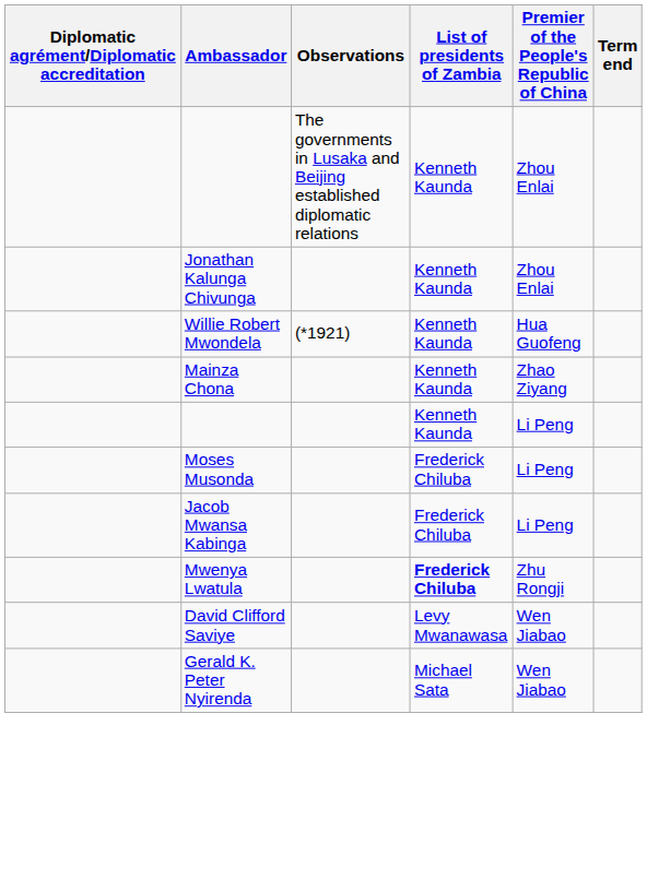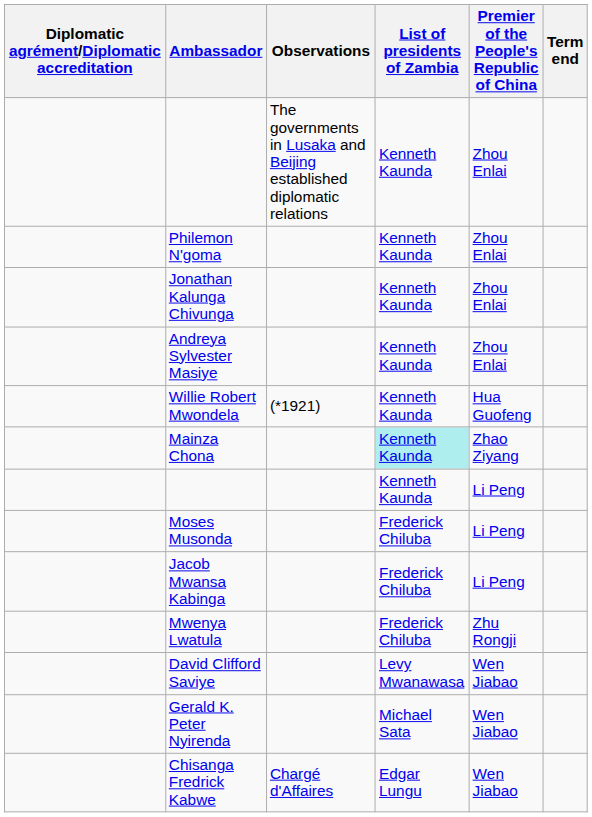 <table class="wikitable sortable">
 <tr>
 <th>Diplomatic <a href='#'>agrément</a>/<a href='#'>Diplomatic accreditation</a></th>
 <th><a href='#'>Ambassador</a></th>
 <th>Observations</th>
 <th><a href='#'>List of presidents of Zambia</a></th>
 <th><a href='#'>Premier of the People's Republic of China</a></th>
 <th>Term end</th>
 </tr>
 <tr>
 <td></td>
 <td></td>
 <td>The governments in <a href='#'>Lusaka</a> and <a href='#'>Beijing</a> established diplomatic relations</td>
 <td><a href='#'>Kenneth Kaunda</a></td>
 <td><a href='#'>Zhou Enlai</a></td>
 <td></td>
 </tr>
 <tr>
 <td></td>
+<td><a href='#'>Philemon N'goma</a></td>
+<td></td>
+<td><a href='#'>Kenneth Kaunda</a></td>
+<td><a href='#'>Zhou Enlai</a></td>
+<td></td>
+</tr>
+<tr>
+<td></td>
 <td><a href='#'>Jonathan Kalunga Chivunga</a></td>
+<td></td>
+<td><a href='#'>Kenneth Kaunda</a></td>
+<td><a href='#'>Zhou Enlai</a></td>
+<td></td>
+</tr>
+<tr>
+<td></td>
+<td><a href='#'>Andreya Sylvester Masiye</a></td>
 <td></td>
 <td><a href='#'>Kenneth Kaunda</a></td>
 <td><a href='#'>Zhou Enlai</a></td>
 <td></td>
 </tr>
 <tr>
 <td></td>
 <td><a href='#'>Willie Robert Mwondela</a></td>
 <td>(*1921)</td>
 <td><a href='#'>Kenneth Kaunda</a></td>
 <td><a href='#'>Hua Guofeng</a></td>
 <td></td>
 </tr>
 <tr>
 <td></td>
 <td><a href='#'>Mainza Chona</a></td>
 <td></td>
-<td><a href='#'>Kenneth Kaunda</a></td>
+<td style="background: paleturquoise;"><a href='#'>Kenneth Kaunda</a></td>
 <td><a href='#'>Zhao Ziyang</a></td>
 <td></td>
 </tr>
 <tr>
 <td></td>
 <td></td>
 <td></td>
 <td><a href='#'>Kenneth Kaunda</a></td>
 <td><a href='#'>Li Peng</a></td>
 <td></td>
 </tr>
 <tr>
 <td></td>
 <td><a href='#'>Moses Musonda</a></td>
 <td></td>
 <td><a href='#'>Frederick Chiluba</a></td>
 <td><a href='#'>Li Peng</a></td>
 <td></td>
 </tr>
 <tr>
 <td></td>
 <td><a href='#'>Jacob Mwansa Kabinga</a></td>
 <td></td>
 <td><a href='#'>Frederick Chiluba</a></td>
 <td><a href='#'>Li Peng</a></td>
 <td></td>
 </tr>
 <tr>
 <td></td>
 <td><a href='#'>Mwenya Lwatula</a></td>
 <td></td>
-<td><strong><a href='#'>Frederick Chiluba</a></strong></td>
+<td><a href='#'>Frederick Chiluba</a></td>
 <td><a href='#'>Zhu Rongji</a></td>
 <td></td>
 </tr>
 <tr>
 <td></td>
 <td><a href='#'>David Clifford Saviye</a></td>
 <td></td>
 <td><a href='#'>Levy Mwanawasa</a></td>
 <td><a href='#'>Wen Jiabao</a></td>
 <td></td>
 </tr>
 <tr>
 <td></td>
 <td><a href='#'>Gerald K. Peter Nyirenda</a></td>
 <td></td>
 <td><a href='#'>Michael Sata</a></td>
 <td><a href='#'>Wen Jiabao</a></td>
 <td></td>
 </tr>
+<tr>
+<td></td>
+<td><a href='#'>Chisanga Fredrick Kabwe</a></td>
+<td><a href='#'>Chargé d'Affaires</a></td>
+<td><a href='#'>Edgar Lungu</a></td>
+<td><a href='#'>Wen Jiabao</a></td>
+<td></td>
+</tr>
 </table>
